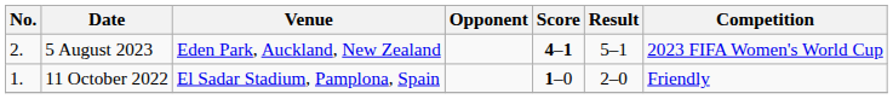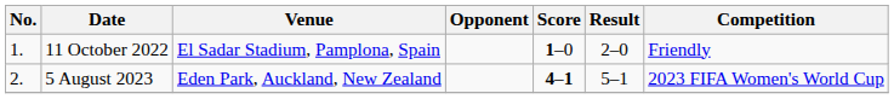 <table class="wikitable">
 <tr>
 <th>No.</th>
 <th>Date</th>
 <th>Venue</th>
 <th>Opponent</th>
 <th>Score</th>
 <th>Result</th>
 <th>Competition</th>
 </tr>
 <tr>
+<td>1.</td>
+<td>11 October 2022</td>
+<td><a href='#'>El Sadar Stadium</a>, <a href='#'>Pamplona</a>, <a href='#'>Spain</a></td>
+<td></td>
+<td align=center><strong>1</strong>–0</td>
+<td align=center>2–0</td>
+<td><a href='#'>Friendly</a></td>
+</tr>
+<tr>
 <td>2.</td>
 <td>5 August 2023</td>
 <td><a href='#'>Eden Park</a>, <a href='#'>Auckland</a>, <a href='#'>New Zealand</a></td>
 <td></td>
 <td align=center><strong>4</strong>–<strong>1</strong></td>
 <td align=center>5–1</td>
 <td><a href='#'>2023 FIFA Women's World Cup</a></td>
 </tr>
 <tr>
-<td>1.</td>
-<td>11 October 2022</td>
-<td><a href='#'>El Sadar Stadium</a>, <a href='#'>Pamplona</a>, <a href='#'>Spain</a></td>
-<td></td>
-<td align=center><strong>1</strong>–0</td>
-<td align=center>2–0</td>
-<td><a href='#'>Friendly</a></td>
-</tr>
-<tr>
 </tr>
 </table>
